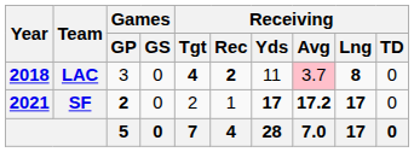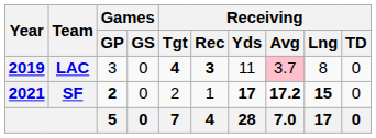 <table class="wikitable" style="text-align:center">
 <tr>
 <th rowspan="2">Year</th>
 <th rowspan="2">Team</th>
 <th colspan="2">Games</th>
 <th colspan="6">Receiving</th>
 </tr>
 <tr>
 <th>GP</th>
 <th>GS</th>
 <th>Tgt</th>
 <th>Rec</th>
 <th>Yds</th>
 <th>Avg</th>
 <th>Lng</th>
 <th>TD</th>
 </tr>
 <tr>
-<th><a href='#'>2018</a></th>
+<th><a href='#'>2019</a></th>
 <th><a href='#'>LAC</a></th>
 <td>3</td>
 <td>0</td>
 <td><strong>4</strong></td>
-<td><strong>2</strong></td>
+<td><strong>3</strong></td>
 <td>11</td>
 <td style="background: pink;">3.7</td>
-<td><strong>8</strong></td>
+<td>8</td>
 <td>0</td>
 </tr>
 <tr>
 <th><a href='#'>2021</a></th>
 <th><a href='#'>SF</a></th>
 <td><strong>2</strong></td>
 <td>0</td>
 <td>2</td>
 <td>1</td>
 <td><strong>17</strong></td>
 <td><strong>17.2</strong></td>
-<td><strong>17</strong></td>
+<td><strong>15</strong></td>
 <td>0</td>
 </tr>
 <tr>
 <th colspan="2"></th>
 <th>5</th>
 <th>0</th>
 <th>7</th>
 <th>4</th>
 <th>28</th>
 <th>7.0</th>
 <th>17</th>
 <th>0</th>
 </tr>
 </table>
